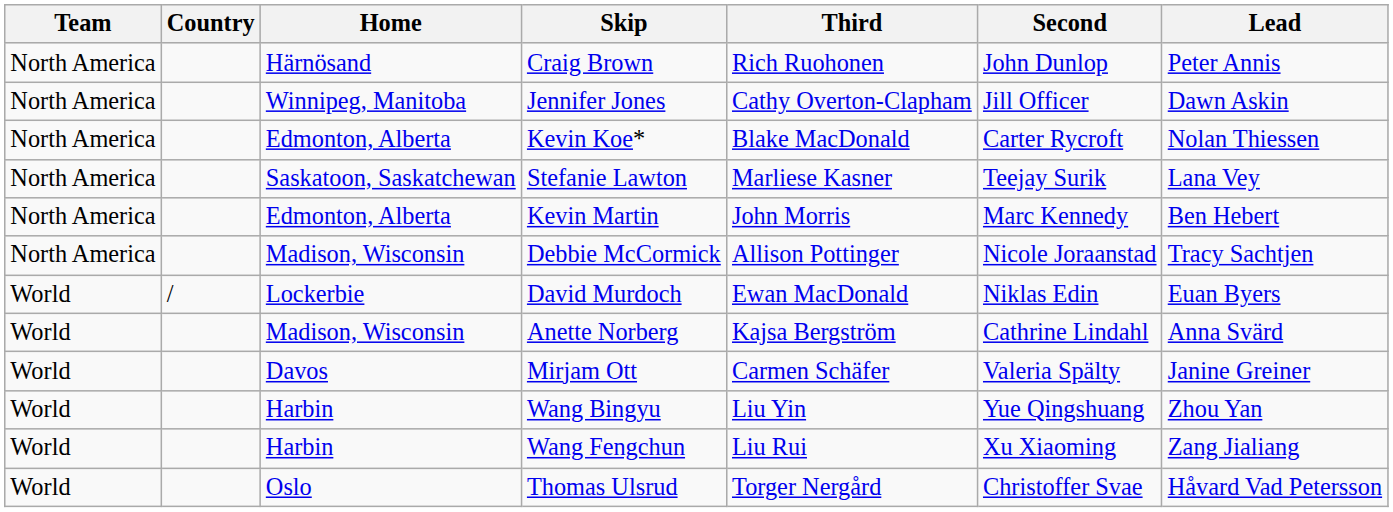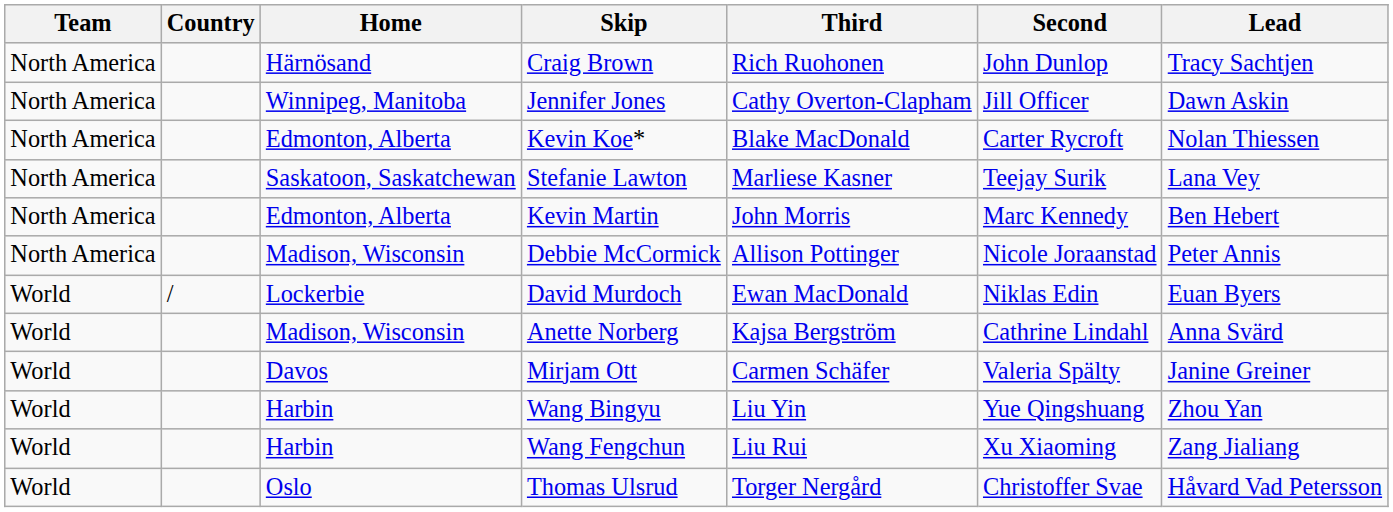 <table class="wikitable">
 <tr>
 <th>Team</th>
 <th>Country</th>
 <th>Home</th>
 <th>Skip</th>
 <th>Third</th>
 <th>Second</th>
 <th>Lead</th>
 </tr>
 <tr>
 <td>North America</td>
 <td></td>
 <td><a href='#'>Härnösand</a></td>
 <td><a href='#'>Craig Brown</a></td>
 <td><a href='#'>Rich Ruohonen</a></td>
 <td><a href='#'>John Dunlop</a></td>
-<td><a href='#'>Peter Annis</a></td>
+<td><a href='#'>Tracy Sachtjen</a></td>
 </tr>
 <tr>
 <td>North America</td>
 <td></td>
 <td><a href='#'>Winnipeg, Manitoba</a></td>
 <td><a href='#'>Jennifer Jones</a></td>
 <td><a href='#'>Cathy Overton-Clapham</a></td>
 <td><a href='#'>Jill Officer</a></td>
 <td><a href='#'>Dawn Askin</a></td>
 </tr>
 <tr>
 <td>North America</td>
 <td></td>
 <td><a href='#'>Edmonton, Alberta</a></td>
 <td><a href='#'>Kevin Koe</a>*</td>
 <td><a href='#'>Blake MacDonald</a></td>
 <td><a href='#'>Carter Rycroft</a></td>
 <td><a href='#'>Nolan Thiessen</a></td>
 </tr>
 <tr>
 <td>North America</td>
 <td></td>
 <td><a href='#'>Saskatoon, Saskatchewan</a></td>
 <td><a href='#'>Stefanie Lawton</a></td>
 <td><a href='#'>Marliese Kasner</a></td>
 <td><a href='#'>Teejay Surik</a></td>
 <td><a href='#'>Lana Vey</a></td>
 </tr>
 <tr>
 <td>North America</td>
 <td></td>
 <td><a href='#'>Edmonton, Alberta</a></td>
 <td><a href='#'>Kevin Martin</a></td>
 <td><a href='#'>John Morris</a></td>
 <td><a href='#'>Marc Kennedy</a></td>
 <td><a href='#'>Ben Hebert</a></td>
 </tr>
 <tr>
 <td>North America</td>
 <td></td>
 <td><a href='#'>Madison, Wisconsin</a></td>
 <td><a href='#'>Debbie McCormick</a></td>
 <td><a href='#'>Allison Pottinger</a></td>
 <td><a href='#'>Nicole Joraanstad</a></td>
-<td><a href='#'>Tracy Sachtjen</a></td>
+<td><a href='#'>Peter Annis</a></td>
 </tr>
 <tr>
 <td>World</td>
 <td>/</td>
 <td><a href='#'>Lockerbie</a></td>
 <td><a href='#'>David Murdoch</a></td>
 <td><a href='#'>Ewan MacDonald</a></td>
 <td><a href='#'>Niklas Edin</a></td>
 <td><a href='#'>Euan Byers</a></td>
 </tr>
 <tr>
 <td>World</td>
 <td></td>
 <td><a href='#'>Madison, Wisconsin</a></td>
 <td><a href='#'>Anette Norberg</a></td>
 <td><a href='#'>Kajsa Bergström</a></td>
 <td><a href='#'>Cathrine Lindahl</a></td>
 <td><a href='#'>Anna Svärd</a></td>
 </tr>
 <tr>
 <td>World</td>
 <td></td>
 <td><a href='#'>Davos</a></td>
 <td><a href='#'>Mirjam Ott</a></td>
 <td><a href='#'>Carmen Schäfer</a></td>
 <td><a href='#'>Valeria Spälty</a></td>
 <td><a href='#'>Janine Greiner</a></td>
 </tr>
 <tr>
 <td>World</td>
 <td></td>
 <td><a href='#'>Harbin</a></td>
 <td><a href='#'>Wang Bingyu</a></td>
 <td><a href='#'>Liu Yin</a></td>
 <td><a href='#'>Yue Qingshuang</a></td>
 <td><a href='#'>Zhou Yan</a></td>
 </tr>
 <tr>
 <td>World</td>
 <td></td>
 <td><a href='#'>Harbin</a></td>
 <td><a href='#'>Wang Fengchun</a></td>
 <td><a href='#'>Liu Rui</a></td>
 <td><a href='#'>Xu Xiaoming</a></td>
 <td><a href='#'>Zang Jialiang</a></td>
 </tr>
 <tr>
 <td>World</td>
 <td></td>
 <td><a href='#'>Oslo</a></td>
 <td><a href='#'>Thomas Ulsrud</a></td>
 <td><a href='#'>Torger Nergård</a></td>
 <td><a href='#'>Christoffer Svae</a></td>
 <td><a href='#'>Håvard Vad Petersson</a></td>
 </tr>
 </table>
